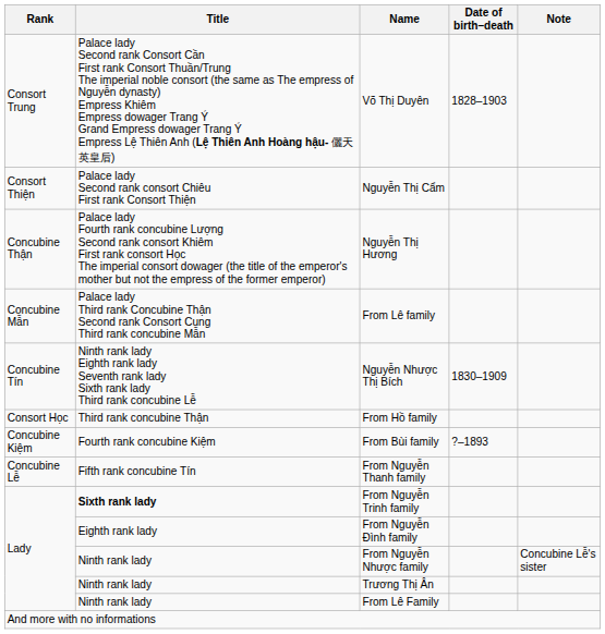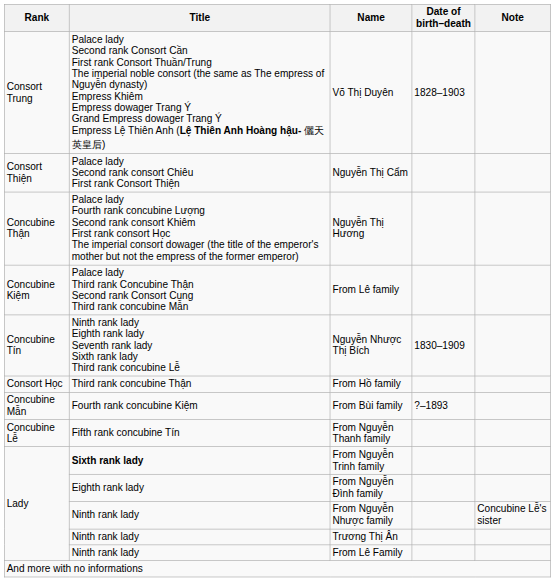 <table class="wikitable">
 <tr>
 <th>Rank</th>
 <th>Title</th>
 <th>Name</th>
 <th>Date of birth–death</th>
 <th>Note</th>
 </tr>
 <tr>
 <td>Consort Trung</td>
 <td>Palace lady<br>Second rank Consort Cần<br>First rank Consort Thuần/Trung<br>The imperial noble consort (the same as The empress of Nguyễn dynasty)<br>Empress Khiêm<br>Empress dowager Trang Ý<br>Grand Empress dowager Trang Ý<br>Empress Lệ Thiên Anh (<strong>Lệ Thiên Anh Hoàng hậu-</strong> 儷天英皇后)</td>
 <td>Võ Thị Duyên</td>
 <td>1828–1903</td>
 <td></td>
 </tr>
 <tr>
 <td>Consort Thiện</td>
 <td>Palace lady<br>Second rank consort Chiêu<br>First rank Consort Thiện</td>
 <td>Nguyễn Thị Cẩm</td>
 <td></td>
 <td></td>
 </tr>
 <tr>
 <td>Concubine Thận</td>
 <td>Palace lady<br>Fourth rank concubine Lượng<br>Second rank consort Khiêm<br>First rank consort Học<br>The imperial consort dowager (the title of the emperor's mother but not the empress of the former emperor)</td>
 <td>Nguyễn Thị Hương</td>
 <td></td>
 <td></td>
 </tr>
 <tr>
-<td>Concubine Mẫn</td>
+<td>Concubine Kiệm</td>
 <td>Palace lady<br>Third rank Concubine Thận<br>Second rank Consort Cung<br>Third rank concubine Mẫn</td>
 <td>From Lê family</td>
 <td></td>
 <td></td>
 </tr>
 <tr>
 <td>Concubine Tín</td>
 <td>Ninth rank lady<br>Eighth rank lady<br>Seventh rank lady<br>Sixth rank lady<br>Third rank concubine Lễ</td>
 <td>Nguyễn Nhược Thị Bích</td>
 <td>1830–1909</td>
 <td></td>
 </tr>
 <tr>
 <td>Consort Học</td>
 <td>Third rank concubine Thận</td>
 <td>From Hồ family</td>
 <td></td>
 <td></td>
 </tr>
 <tr>
-<td>Concubine Kiệm</td>
+<td>Concubine Mẫn</td>
 <td>Fourth rank concubine Kiệm</td>
 <td>From Bùi family</td>
 <td>?–1893</td>
 <td></td>
 </tr>
 <tr>
 <td>Concubine Lễ</td>
 <td>Fifth rank concubine Tín</td>
 <td>From Nguyễn Thanh family</td>
 <td></td>
 <td></td>
 </tr>
 <tr>
 <td rowspan="5">Lady</td>
 <td><strong>Sixth rank lady</strong></td>
 <td>From Nguyễn Trinh family</td>
 <td></td>
 <td></td>
 </tr>
 <tr>
 <td>Eighth rank lady</td>
 <td>From Nguyễn Đình family</td>
 <td></td>
 <td></td>
 </tr>
 <tr>
 <td>Ninth rank lady</td>
 <td>From Nguyễn Nhược family</td>
 <td></td>
 <td>Concubine Lễ's sister</td>
 </tr>
 <tr>
 <td>Ninth rank lady</td>
 <td>Trương Thị Ân</td>
 <td></td>
 <td></td>
 </tr>
 <tr>
 <td>Ninth rank lady</td>
 <td>From Lê Family</td>
 <td></td>
 <td></td>
 </tr>
 <tr>
 <td colspan="5">And more with no informations</td>
 </tr>
 </table>
